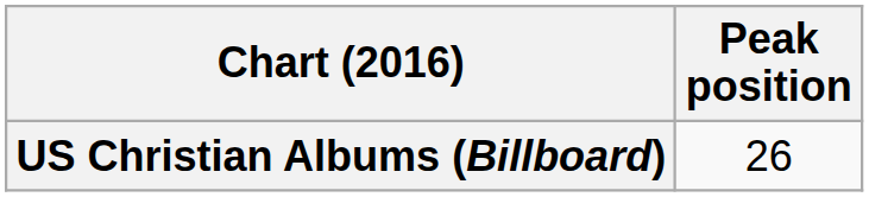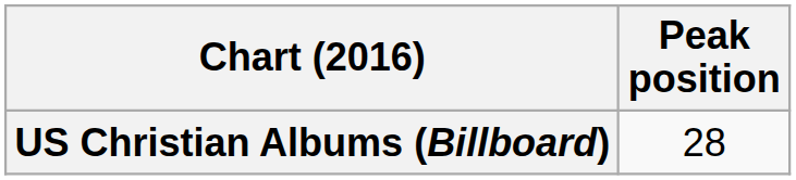 <table class="wikitable sortable plainrowheaders" style="text-align:center">
 <tr>
 <th scope="col">Chart (2016)</th>
 <th scope="col">Peak<br>position</th>
 </tr>
 <tr>
 <th scope="row">US Christian Albums (<em>Billboard</em>)</th>
-<td>26</td>
+<td>28</td>
 </tr>
 </table>
